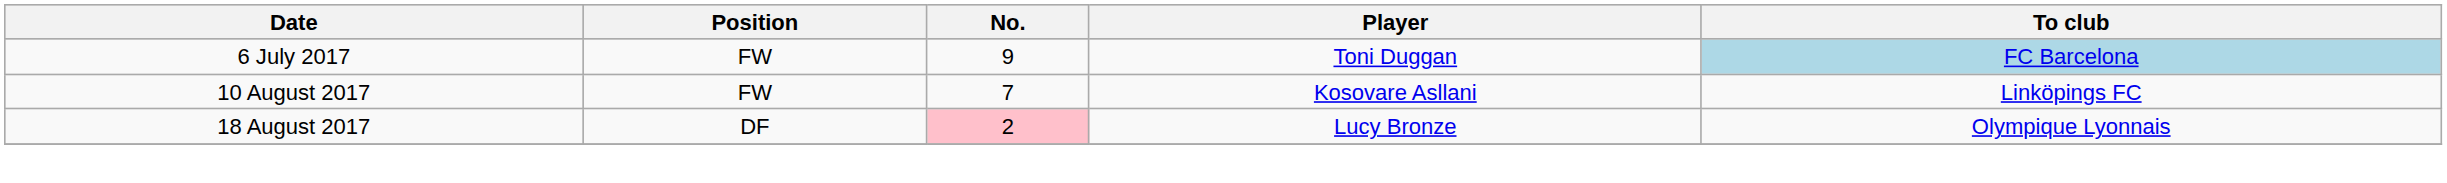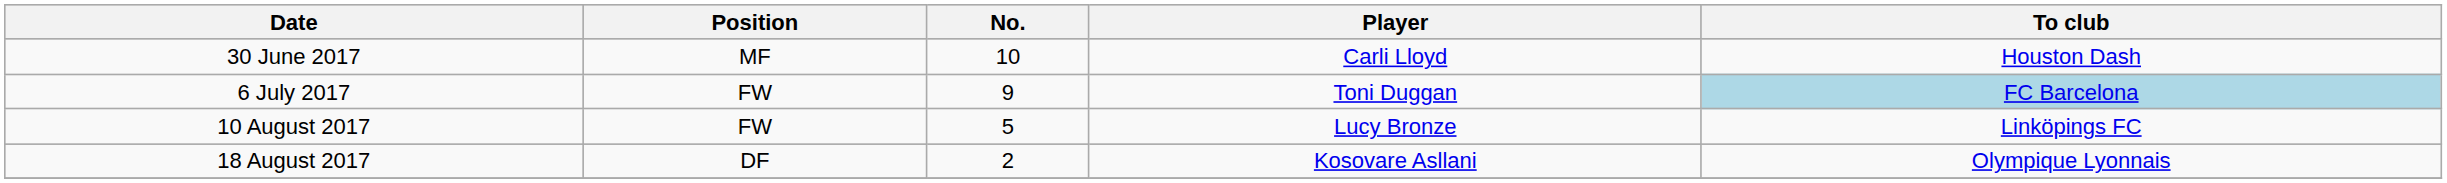 <table class="wikitable sortable" style="width:95%; text-align:center; font-size:85%; text-align:centre;">
 <tr>
 <th>Date</th>
 <th>Position</th>
 <th>No.</th>
 <th>Player</th>
 <th>To club</th>
+</tr>
+<tr>
+<td>30 June 2017</td>
+<td>MF</td>
+<td>10</td>
+<td> <a href='#'>Carli Lloyd</a></td>
+<td> <a href='#'>Houston Dash</a></td>
 </tr>
 <tr>
 <td>6 July 2017</td>
 <td>FW</td>
 <td>9</td>
 <td> <a href='#'>Toni Duggan</a></td>
 <td style="background: lightblue;"> <a href='#'>FC Barcelona</a></td>
 </tr>
 <tr>
 <td>10 August 2017</td>
 <td>FW</td>
-<td>7</td>
-<td> <a href='#'>Kosovare Asllani</a></td>
+<td>5</td>
+<td> <a href='#'>Lucy Bronze</a></td>
 <td> <a href='#'>Linköpings FC</a></td>
 </tr>
 <tr>
 <td>18 August 2017</td>
 <td>DF</td>
-<td style="background: pink;">2</td>
-<td> <a href='#'>Lucy Bronze</a></td>
+<td>2</td>
+<td> <a href='#'>Kosovare Asllani</a></td>
 <td> <a href='#'>Olympique Lyonnais</a></td>
 </tr>
 <tr>
 </tr>
 </table>
